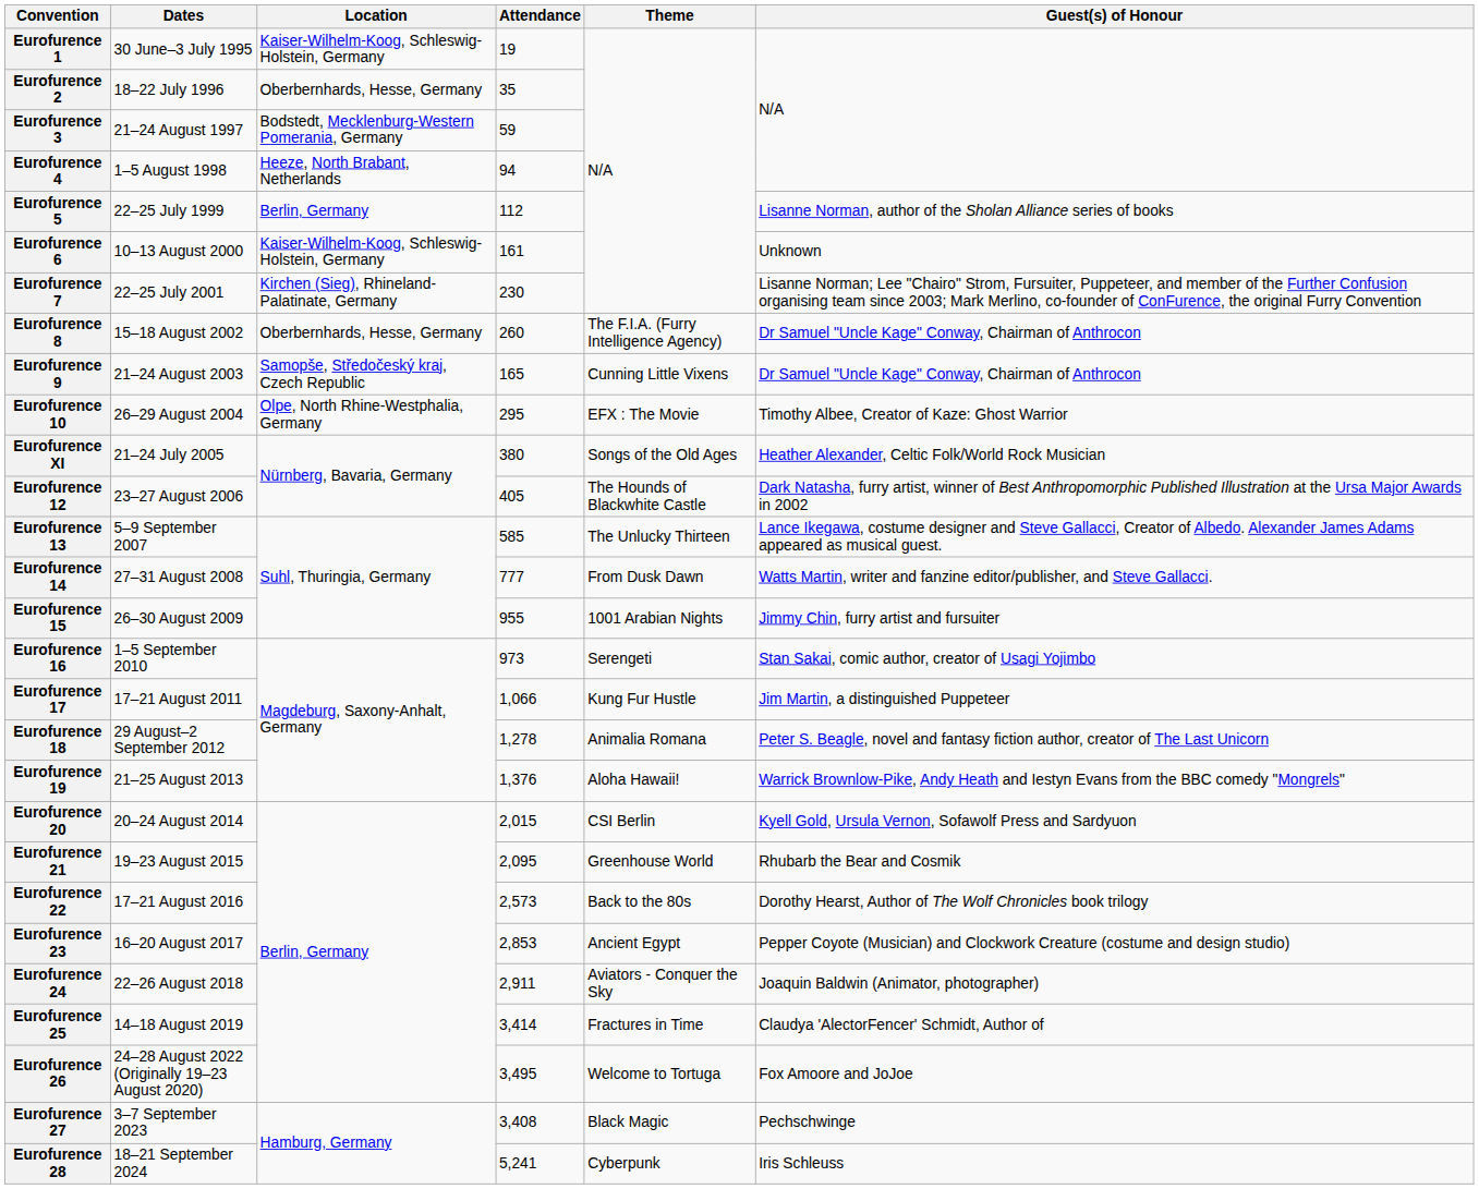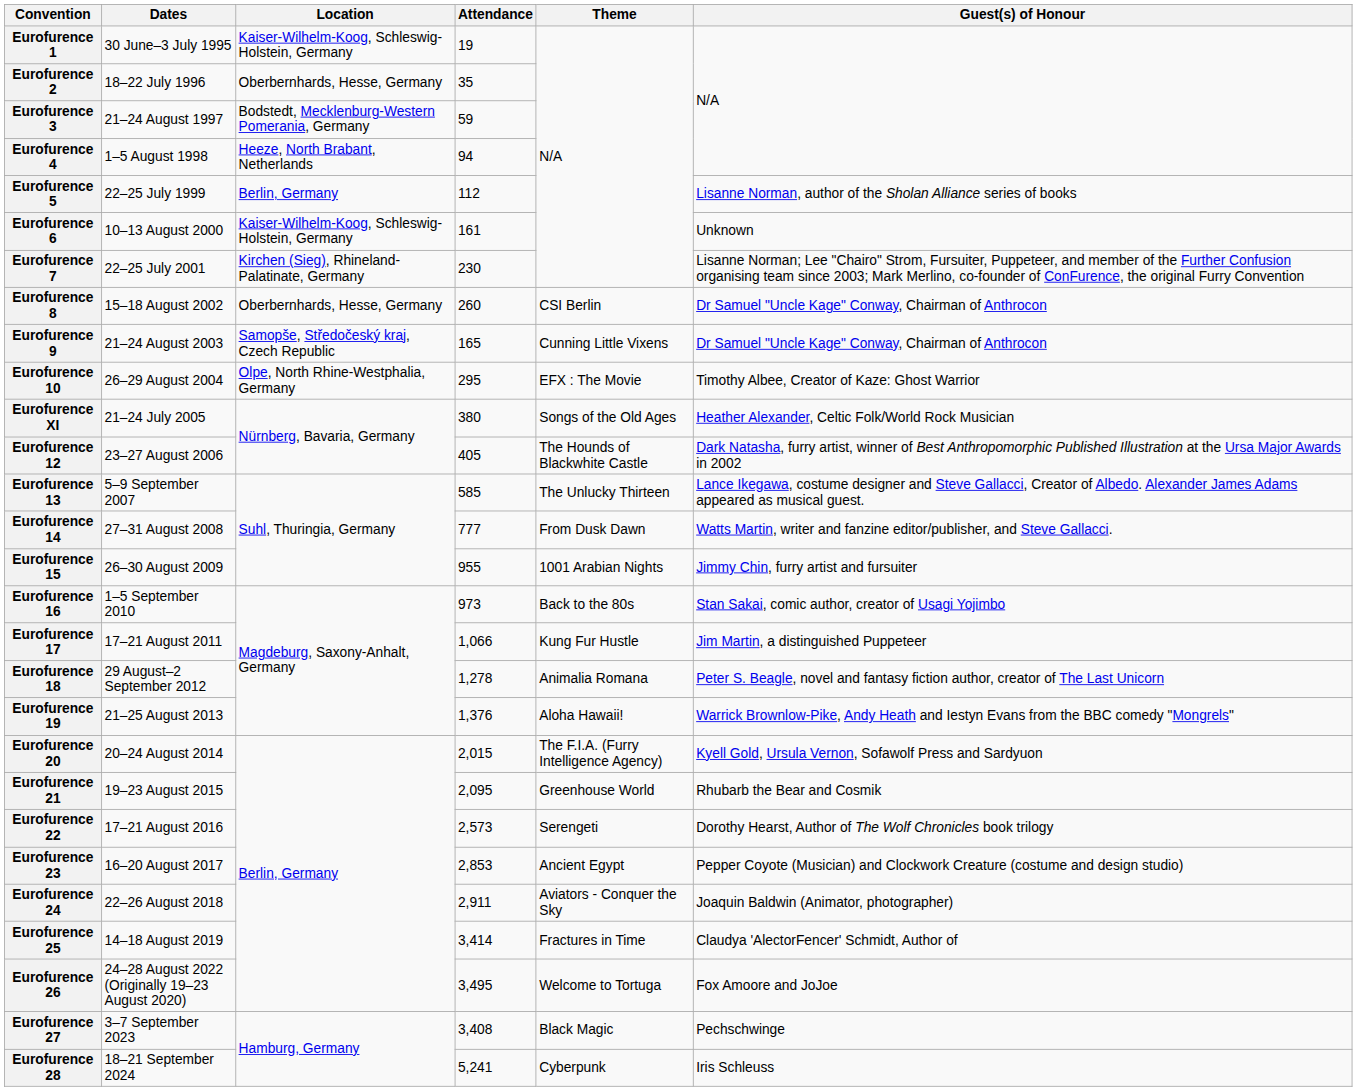 <table class="wikitable">
 <tr>
 <th>Convention</th>
 <th>Dates</th>
 <th>Location</th>
 <th>Attendance</th>
 <th>Theme</th>
 <th>Guest(s) of Honour</th>
 </tr>
 <tr>
 <th>Eurofurence 1</th>
 <td>30 June–3 July 1995</td>
 <td><a href='#'>Kaiser-Wilhelm-Koog</a>, Schleswig-Holstein, Germany</td>
 <td>19</td>
 <td rowspan="7">N/A</td>
 <td rowspan="4">N/A</td>
 </tr>
 <tr>
 <th>Eurofurence 2</th>
 <td>18–22 July 1996</td>
 <td>Oberbernhards, Hesse, Germany</td>
 <td>35</td>
 </tr>
 <tr>
 <th>Eurofurence 3</th>
 <td>21–24 August 1997</td>
 <td>Bodstedt, <a href='#'>Mecklenburg-Western Pomerania</a>, Germany</td>
 <td>59</td>
 </tr>
 <tr>
 <th>Eurofurence 4</th>
 <td>1–5 August 1998</td>
 <td><a href='#'>Heeze</a>, <a href='#'>North Brabant</a>, Netherlands</td>
 <td>94</td>
 </tr>
 <tr>
 <th>Eurofurence 5</th>
 <td>22–25 July 1999</td>
 <td><a href='#'>Berlin, Germany</a></td>
 <td>112</td>
 <td><a href='#'>Lisanne Norman</a>, author of the <em>Sholan Alliance</em> series of books</td>
 </tr>
 <tr>
 <th>Eurofurence 6</th>
 <td>10–13 August 2000</td>
 <td><a href='#'>Kaiser-Wilhelm-Koog</a>, Schleswig-Holstein, Germany</td>
 <td>161</td>
 <td>Unknown</td>
 </tr>
 <tr>
 <th>Eurofurence 7</th>
 <td>22–25 July 2001</td>
 <td><a href='#'>Kirchen (Sieg)</a>, Rhineland-Palatinate, Germany</td>
 <td>230</td>
 <td>Lisanne Norman; Lee "Chairo" Strom, Fursuiter, Puppeteer, and member of the <a href='#'>Further Confusion</a> organising team since 2003; Mark Merlino, co-founder of <a href='#'>ConFurence</a>, the original Furry Convention</td>
 </tr>
 <tr>
 <th>Eurofurence 8</th>
 <td>15–18 August 2002</td>
 <td>Oberbernhards, Hesse, Germany</td>
 <td>260</td>
-<td>The F.I.A. (Furry Intelligence Agency)</td>
+<td>CSI Berlin</td>
 <td><a href='#'>Dr Samuel "Uncle Kage" Conway</a>, Chairman of <a href='#'>Anthrocon</a></td>
 </tr>
 <tr>
 <th>Eurofurence 9</th>
 <td>21–24 August 2003</td>
 <td><a href='#'>Samopše</a>, <a href='#'>Středočeský kraj</a>, Czech Republic</td>
 <td>165</td>
 <td>Cunning Little Vixens</td>
 <td><a href='#'>Dr Samuel "Uncle Kage" Conway</a>, Chairman of <a href='#'>Anthrocon</a></td>
 </tr>
 <tr>
 <th>Eurofurence 10</th>
 <td>26–29 August 2004</td>
 <td><a href='#'>Olpe</a>, North Rhine-Westphalia, Germany</td>
 <td>295</td>
 <td>EFX : The Movie</td>
 <td>Timothy Albee, Creator of Kaze: Ghost Warrior</td>
 </tr>
 <tr>
 <th>Eurofurence XI</th>
 <td>21–24 July 2005</td>
 <td rowspan="2"><a href='#'>Nürnberg</a>, Bavaria, Germany</td>
 <td>380</td>
 <td>Songs of the Old Ages</td>
 <td><a href='#'>Heather Alexander</a>, Celtic Folk/World Rock Musician</td>
 </tr>
 <tr>
 <th>Eurofurence 12</th>
 <td>23–27 August 2006</td>
 <td>405</td>
 <td>The Hounds of Blackwhite Castle</td>
 <td><a href='#'>Dark Natasha</a>, furry artist, winner of <em>Best Anthropomorphic Published Illustration</em> at the <a href='#'>Ursa Major Awards</a> in 2002</td>
 </tr>
 <tr>
 <th>Eurofurence 13</th>
 <td>5–9 September 2007</td>
 <td rowspan="3"><a href='#'>Suhl</a>, Thuringia, Germany</td>
 <td>585</td>
 <td>The Unlucky Thirteen</td>
 <td><a href='#'>Lance Ikegawa</a>, costume designer and <a href='#'>Steve Gallacci</a>, Creator of <a href='#'>Albedo</a>. <a href='#'>Alexander James Adams</a> appeared as musical guest.</td>
 </tr>
 <tr>
 <th>Eurofurence 14</th>
 <td>27–31 August 2008</td>
 <td>777</td>
 <td>From Dusk  Dawn</td>
 <td><a href='#'>Watts Martin</a>, writer and fanzine editor/publisher, and <a href='#'>Steve Gallacci</a>.</td>
 </tr>
 <tr>
 <th>Eurofurence 15</th>
 <td>26–30 August 2009</td>
 <td>955</td>
 <td>1001 Arabian Nights</td>
 <td><a href='#'>Jimmy Chin</a>, furry artist and fursuiter</td>
 </tr>
 <tr>
 <th>Eurofurence 16</th>
 <td>1–5 September 2010</td>
 <td rowspan="4"><a href='#'>Magdeburg</a>, Saxony-Anhalt, Germany</td>
 <td>973</td>
-<td>Serengeti</td>
+<td>Back to the 80s</td>
 <td><a href='#'>Stan Sakai</a>, comic author, creator of <a href='#'>Usagi Yojimbo</a></td>
 </tr>
 <tr>
 <th>Eurofurence 17</th>
 <td>17–21 August 2011</td>
 <td>1,066</td>
 <td>Kung Fur Hustle</td>
 <td><a href='#'>Jim Martin</a>, a distinguished Puppeteer</td>
 </tr>
 <tr>
 <th>Eurofurence 18</th>
 <td>29 August–2 September 2012</td>
 <td>1,278</td>
 <td>Animalia Romana</td>
 <td><a href='#'>Peter S. Beagle</a>, novel and fantasy fiction author, creator of <a href='#'>The Last Unicorn</a></td>
 </tr>
 <tr>
 <th>Eurofurence 19</th>
 <td>21–25 August 2013</td>
 <td>1,376</td>
 <td>Aloha Hawaii!</td>
 <td><a href='#'>Warrick Brownlow-Pike</a>, <a href='#'>Andy Heath</a> and Iestyn Evans from the BBC comedy "<a href='#'>Mongrels</a>"</td>
 </tr>
 <tr>
 <th>Eurofurence 20</th>
 <td>20–24 August 2014</td>
 <td rowspan="7"><a href='#'>Berlin, Germany</a></td>
 <td>2,015</td>
-<td>CSI Berlin</td>
+<td>The F.I.A. (Furry Intelligence Agency)</td>
 <td><a href='#'>Kyell Gold</a>, <a href='#'>Ursula Vernon</a>, Sofawolf Press and Sardyuon</td>
 </tr>
 <tr>
 <th>Eurofurence 21</th>
 <td>19–23 August 2015</td>
 <td>2,095</td>
 <td>Greenhouse World</td>
 <td>Rhubarb the Bear and Cosmik</td>
 </tr>
 <tr>
 <th>Eurofurence 22</th>
 <td>17–21 August 2016</td>
 <td>2,573</td>
-<td>Back to the 80s</td>
+<td>Serengeti</td>
 <td>Dorothy Hearst, Author of <em>The Wolf Chronicles</em> book trilogy</td>
 </tr>
 <tr>
 <th>Eurofurence 23</th>
 <td>16–20 August 2017</td>
 <td>2,853</td>
 <td>Ancient Egypt</td>
 <td>Pepper Coyote (Musician) and Clockwork Creature (costume and design studio)</td>
 </tr>
 <tr>
 <th>Eurofurence 24</th>
 <td>22–26 August 2018</td>
 <td>2,911</td>
 <td>Aviators - Conquer the Sky</td>
 <td>Joaquin Baldwin (Animator, photographer)</td>
 </tr>
 <tr>
 <th>Eurofurence 25</th>
 <td>14–18 August 2019</td>
 <td>3,414</td>
 <td>Fractures in Time</td>
 <td>Claudya 'AlectorFencer' Schmidt, Author of </td>
 </tr>
 <tr>
 <th>Eurofurence 26</th>
 <td>24–28 August 2022<br>(Originally 19–23 August 2020)</td>
 <td>3,495</td>
 <td>Welcome to Tortuga</td>
 <td>Fox Amoore and JoJoe</td>
 </tr>
 <tr>
 <th>Eurofurence 27</th>
 <td>3–7 September 2023</td>
 <td rowspan="2"><a href='#'>Hamburg, Germany</a></td>
 <td>3,408</td>
 <td>Black Magic</td>
 <td>Pechschwinge</td>
 </tr>
 <tr>
 <th>Eurofurence 28</th>
 <td>18–21 September 2024</td>
 <td>5,241</td>
 <td>Cyberpunk</td>
 <td>Iris Schleuss</td>
 </tr>
 </table>
